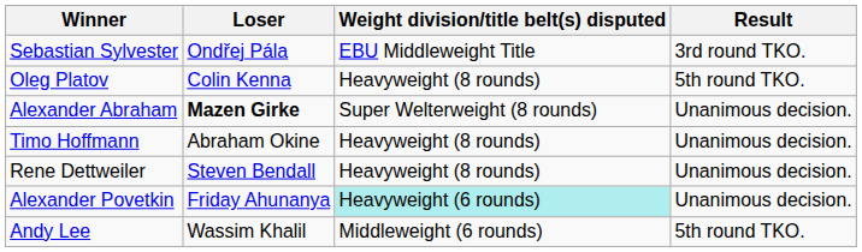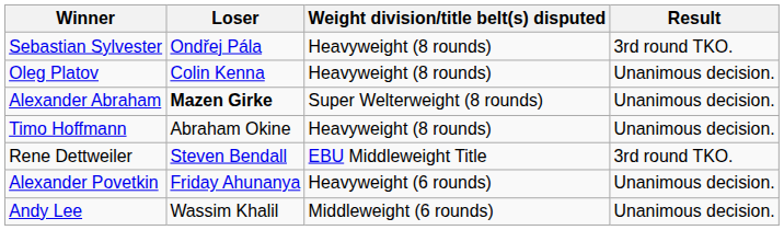 <table class=wikitable>
 <tr>
 <th>Winner</th>
 <th>Loser</th>
 <th>Weight division/title belt(s) disputed</th>
 <th>Result</th>
 </tr>
 <tr>
 <td> <a href='#'>Sebastian Sylvester</a></td>
 <td> <a href='#'>Ondřej Pála</a></td>
-<td><a href='#'>EBU</a> Middleweight Title</td>
+<td>Heavyweight (8 rounds)</td>
 <td>3rd round TKO.</td>
 </tr>
 <tr>
 <td> <a href='#'>Oleg Platov</a></td>
 <td> <a href='#'>Colin Kenna</a></td>
 <td>Heavyweight (8 rounds)</td>
-<td>5th round TKO.</td>
+<td>Unanimous decision.</td>
 </tr>
 <tr>
 <td> <a href='#'>Alexander Abraham</a></td>
 <td><strong> Mazen Girke</strong></td>
 <td>Super Welterweight (8 rounds)</td>
 <td>Unanimous decision.</td>
 </tr>
 <tr>
 <td> <a href='#'>Timo Hoffmann</a></td>
 <td> Abraham Okine</td>
 <td>Heavyweight (8 rounds)</td>
 <td>Unanimous decision.</td>
 </tr>
 <tr>
 <td> Rene Dettweiler</td>
 <td> <a href='#'>Steven Bendall</a></td>
-<td>Heavyweight (8 rounds)</td>
-<td>Unanimous decision.</td>
+<td><a href='#'>EBU</a> Middleweight Title</td>
+<td>3rd round TKO.</td>
 </tr>
 <tr>
 <td> <a href='#'>Alexander Povetkin</a></td>
 <td> <a href='#'>Friday Ahunanya</a></td>
-<td style="background: paleturquoise;">Heavyweight (6 rounds)</td>
+<td>Heavyweight (6 rounds)</td>
 <td>Unanimous decision.</td>
 </tr>
 <tr>
 <td> <a href='#'>Andy Lee</a></td>
 <td> Wassim Khalil</td>
 <td>Middleweight (6 rounds)</td>
-<td>5th round TKO.</td>
+<td>Unanimous decision.</td>
 </tr>
 </table>
